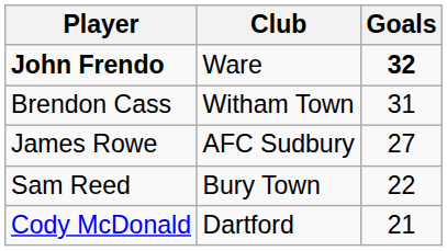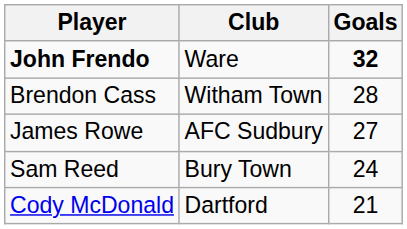 <table class="wikitable">
 <tr>
 <th>Player</th>
 <th>Club</th>
 <th>Goals</th>
 </tr>
 <tr>
 <td><strong>John Frendo</strong></td>
 <td>Ware</td>
 <td align="center"><strong>32</strong></td>
 </tr>
 <tr>
 <td>Brendon Cass</td>
 <td>Witham Town</td>
-<td align="center">31</td>
+<td align="center">28</td>
 </tr>
 <tr>
 <td>James Rowe</td>
 <td>AFC Sudbury</td>
 <td align="center">27</td>
 </tr>
 <tr>
 <td>Sam Reed</td>
 <td>Bury Town</td>
-<td align="center">22</td>
+<td align="center">24</td>
 </tr>
 <tr>
 <td><a href='#'>Cody McDonald</a></td>
 <td>Dartford</td>
 <td align="center">21</td>
 </tr>
 </table>
